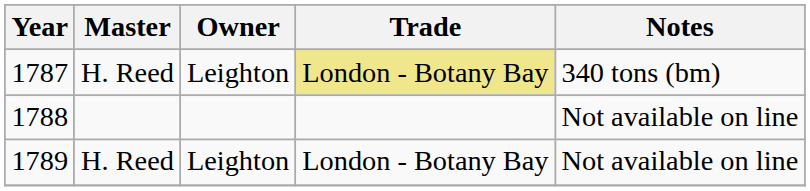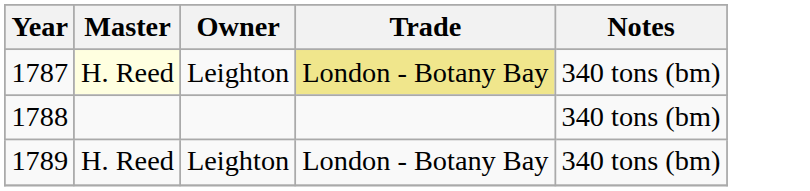 <table class="sortable wikitable">
 <tr>
 <th>Year</th>
 <th>Master</th>
 <th>Owner</th>
 <th>Trade</th>
 <th>Notes</th>
 </tr>
 <tr>
 <td>1787</td>
-<td>H. Reed</td>
+<td style="background: lightyellow;">H. Reed</td>
 <td>Leighton</td>
 <td style="background: khaki;">London - Botany Bay</td>
 <td>340 tons (bm)</td>
 </tr>
 <tr>
 <td>1788</td>
 <td></td>
 <td></td>
 <td></td>
-<td>Not available on line</td>
+<td>340 tons (bm)</td>
 </tr>
 <tr>
 <td>1789</td>
 <td>H. Reed</td>
 <td>Leighton</td>
 <td>London - Botany Bay</td>
-<td>Not available on line</td>
+<td>340 tons (bm)</td>
 </tr>
 <tr>
 </tr>
 </table>
